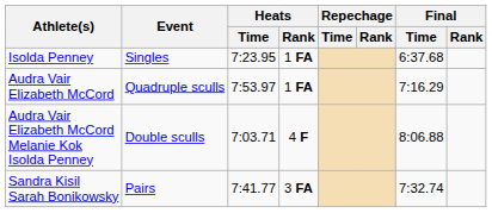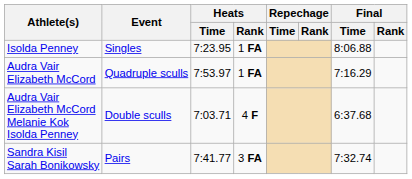 <table class="wikitable" style="font-size:90%">
 <tr>
 <th rowspan="2">Athlete(s)</th>
 <th rowspan="2">Event</th>
 <th colspan="2">Heats</th>
 <th colspan="2">Repechage</th>
 <th colspan="2">Final</th>
 </tr>
 <tr>
 <th>Time</th>
 <th>Rank</th>
 <th>Time</th>
 <th>Rank</th>
 <th>Time</th>
 <th>Rank</th>
 </tr>
 <tr>
 <td><a href='#'>Isolda Penney</a></td>
 <td><a href='#'>Singles</a></td>
 <td align=center>7:23.95</td>
 <td align=center>1 <strong>FA</strong></td>
 <td colspan="2" bgcolor="wheat"></td>
-<td align=center>6:37.68</td>
+<td align=center>8:06.88</td>
 <td align=center></td>
 </tr>
 <tr>
 <td><a href='#'>Audra Vair</a><br><a href='#'>Elizabeth McCord</a></td>
 <td><a href='#'>Quadruple sculls</a></td>
 <td align=center>7:53.97</td>
 <td align=center>1 <strong>FA</strong></td>
 <td colspan="2" bgcolor="wheat"></td>
 <td align=center>7:16.29</td>
 <td align=center></td>
 </tr>
 <tr>
 <td><a href='#'>Audra Vair</a><br><a href='#'>Elizabeth McCord</a><br><a href='#'>Melanie Kok</a><br><a href='#'>Isolda Penney</a></td>
 <td><a href='#'>Double sculls</a></td>
 <td align=center>7:03.71</td>
 <td align=center>4 <strong>F</strong></td>
 <td colspan="2" bgcolor="wheat"></td>
-<td align=center>8:06.88</td>
+<td align=center>6:37.68</td>
 <td align=center></td>
 </tr>
 <tr>
 <td><a href='#'>Sandra Kisil</a><br><a href='#'>Sarah Bonikowsky</a></td>
 <td><a href='#'>Pairs</a></td>
 <td align=center>7:41.77</td>
 <td align=center>3 <strong>FA</strong></td>
 <td colspan="2" bgcolor="wheat"></td>
 <td align=center>7:32.74</td>
 <td align=center></td>
 </tr>
 </table>
